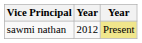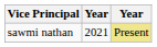 <table class="wikitable">
 <tr>
 <th>Vice Principal</th>
 <th>Year</th>
 <th>Year</th>
 </tr>
 <tr>
 <td>sawmi nathan</td>
-<td>2012</td>
+<td>2021</td>
 <td style="background: khaki;">Present</td>
 </tr>
 </table>
